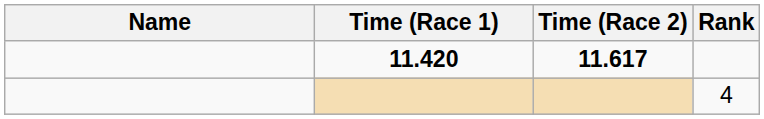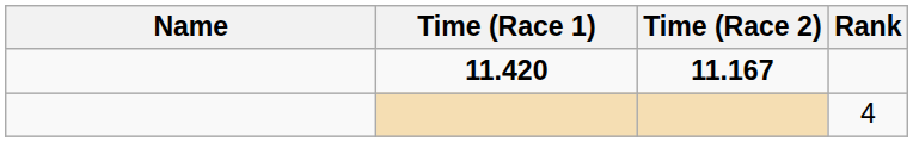 <table class="wikitable" style="text-align:center;">
 <tr>
 <th style="width:13em">Name</th>
 <th style="width:9em">Time (Race 1)</th>
 <th>Time (Race 2)</th>
 <th>Rank</th>
 </tr>
 <tr>
 <td align=left></td>
 <td><strong>11.420</strong></td>
-<td><strong>11.617</strong></td>
+<td><strong>11.167</strong></td>
 <td></td>
 </tr>
 <tr>
 <td align=left></td>
 <td bgcolor=wheat></td>
 <td bgcolor=wheat></td>
 <td>4</td>
 </tr>
 </table>
